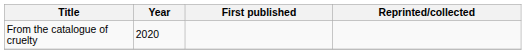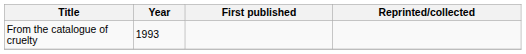 <table class='wikitable sortable' width='90%'>
 <tr>
 <th width=25%>Title</th>
 <th>Year</th>
 <th>First published</th>
 <th>Reprinted/collected</th>
 </tr>
 <tr>
 <td>From the catalogue of cruelty</td>
-<td>2020</td>
+<td>1993</td>
 <td></td>
 <td></td>
 </tr>
 <tr>
 </tr>
 </table>
